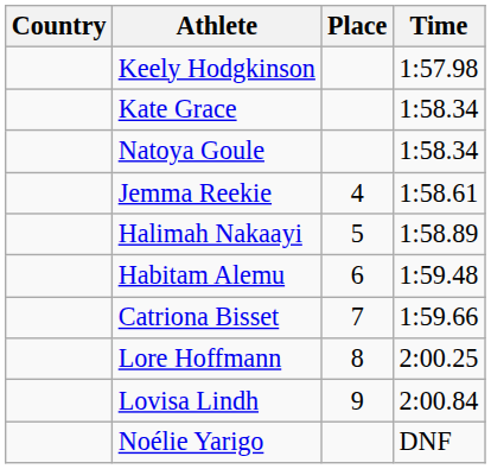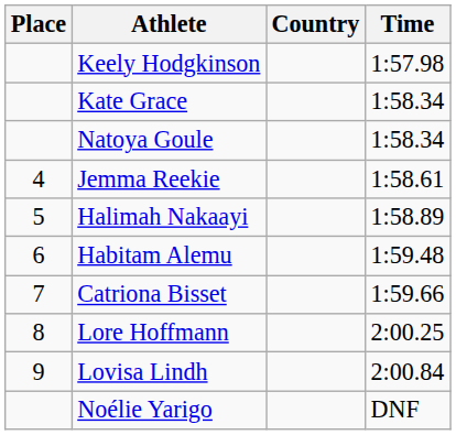 <table class="wikitable">
 <tr>
+<th>Place</th>
+<th>Athlete</th>
 <th>Country</th>
-<th>Athlete</th>
-<th>Place</th>
 <th>Time</th>
 </tr>
 <tr>
+<td align=center></td>
+<td><a href='#'>Keely Hodgkinson</a></td>
 <td></td>
-<td><a href='#'>Keely Hodgkinson</a></td>
-<td align=center></td>
 <td>1:57.98</td>
 </tr>
 <tr>
+<td align=center></td>
+<td><a href='#'>Kate Grace</a></td>
 <td></td>
-<td><a href='#'>Kate Grace</a></td>
-<td align=center></td>
 <td>1:58.34</td>
 </tr>
 <tr>
+<td align=center></td>
+<td><a href='#'>Natoya Goule</a></td>
 <td></td>
-<td><a href='#'>Natoya Goule</a></td>
-<td align=center></td>
 <td>1:58.34</td>
 </tr>
 <tr>
+<td align=center>4</td>
+<td><a href='#'>Jemma Reekie</a></td>
 <td></td>
-<td><a href='#'>Jemma Reekie</a></td>
-<td align=center>4</td>
 <td>1:58.61</td>
 </tr>
 <tr>
+<td align=center>5</td>
+<td><a href='#'>Halimah Nakaayi</a></td>
 <td></td>
-<td><a href='#'>Halimah Nakaayi</a></td>
-<td align=center>5</td>
 <td>1:58.89</td>
 </tr>
 <tr>
+<td align=center>6</td>
+<td><a href='#'>Habitam Alemu</a></td>
 <td></td>
-<td><a href='#'>Habitam Alemu</a></td>
-<td align=center>6</td>
 <td>1:59.48</td>
 </tr>
 <tr>
+<td align=center>7</td>
+<td><a href='#'>Catriona Bisset</a></td>
 <td></td>
-<td><a href='#'>Catriona Bisset</a></td>
-<td align=center>7</td>
 <td>1:59.66</td>
 </tr>
 <tr>
+<td align=center>8</td>
+<td><a href='#'>Lore Hoffmann</a></td>
 <td></td>
-<td><a href='#'>Lore Hoffmann</a></td>
-<td align=center>8</td>
 <td>2:00.25</td>
 </tr>
 <tr>
+<td align=center>9</td>
+<td><a href='#'>Lovisa Lindh</a></td>
 <td></td>
-<td><a href='#'>Lovisa Lindh</a></td>
-<td align=center>9</td>
 <td>2:00.84</td>
 </tr>
 <tr>
+<td align=center></td>
+<td><a href='#'>Noélie Yarigo</a></td>
 <td></td>
-<td><a href='#'>Noélie Yarigo</a></td>
-<td align=center></td>
 <td>DNF</td>
 </tr>
 </table>
